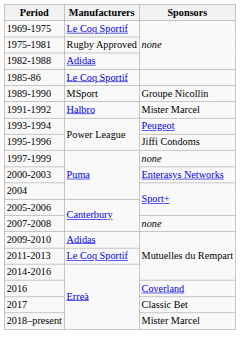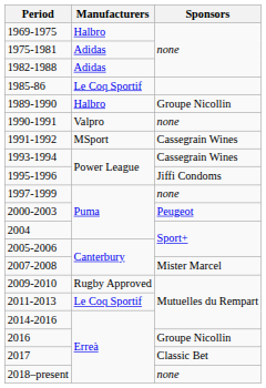 <table class=wikitable>
 <tr>
 <th>Period</th>
 <th>Manufacturers</th>
 <th>Sponsors</th>
 </tr>
 <tr>
 <td>1969-1975</td>
-<td><a href='#'>Le Coq Sportif</a></td>
+<td><a href='#'>Halbro</a></td>
 <td rowspan=3><em>none</em></td>
 </tr>
 <tr>
 <td>1975-1981</td>
-<td>Rugby Approved</td>
+<td><a href='#'>Adidas</a></td>
 </tr>
 <tr>
 <td>1982-1988</td>
 <td><a href='#'>Adidas</a></td>
 </tr>
 <tr>
 <td>1985-86</td>
 <td><a href='#'>Le Coq Sportif</a></td>
 </tr>
 <tr>
 <td>1989-1990</td>
-<td>MSport</td>
+<td><a href='#'>Halbro</a></td>
 <td>Groupe Nicollin</td>
 </tr>
 <tr>
+<td>1990-1991</td>
+<td>Valpro</td>
+<td><em>none</em></td>
+</tr>
+<tr>
 <td>1991-1992</td>
-<td><a href='#'>Halbro</a></td>
-<td>Mister Marcel</td>
+<td>MSport</td>
+<td>Cassegrain Wines</td>
 </tr>
 <tr>
 <td>1993-1994</td>
 <td rowspan=2>Power League</td>
-<td><a href='#'>Peugeot</a></td>
+<td>Cassegrain Wines</td>
 </tr>
 <tr>
 <td>1995-1996</td>
 <td>Jiffi Condoms</td>
 </tr>
 <tr>
 <td>1997-1999</td>
 <td rowspan=3><a href='#'>Puma</a></td>
 <td><em>none</em></td>
 </tr>
 <tr>
 <td>2000-2003</td>
-<td><a href='#'>Enterasys Networks</a></td>
+<td><a href='#'>Peugeot</a></td>
 </tr>
 <tr>
 <td>2004</td>
 <td rowspan=2><a href='#'>Sport+</a></td>
 </tr>
 <tr>
 <td>2005-2006</td>
 <td rowspan=2><a href='#'>Canterbury</a></td>
 </tr>
 <tr>
 <td>2007-2008</td>
-<td><em>none</em></td>
+<td>Mister Marcel</td>
 </tr>
 <tr>
 <td>2009-2010</td>
-<td><a href='#'>Adidas</a></td>
+<td>Rugby Approved</td>
 <td rowspan=3>Mutuelles du Rempart</td>
 </tr>
 <tr>
 <td>2011-2013</td>
 <td><a href='#'>Le Coq Sportif</a></td>
 </tr>
 <tr>
 <td>2014-2016</td>
 <td rowspan=4><a href='#'>Erreà</a></td>
 </tr>
 <tr>
 <td>2016</td>
-<td><a href='#'>Coverland</a></td>
+<td>Groupe Nicollin</td>
 </tr>
 <tr>
 <td>2017</td>
 <td>Classic Bet</td>
 </tr>
 <tr>
 <td>2018–present</td>
-<td>Mister Marcel</td>
+<td><em>none</em></td>
 </tr>
 </table>
